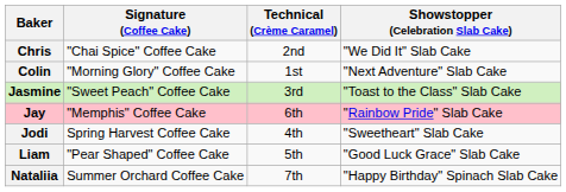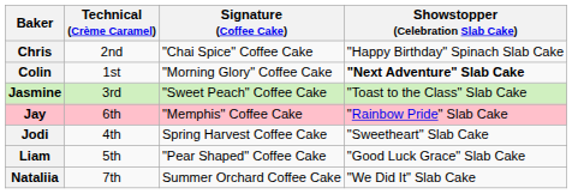 <table class="wikitable sortable" style="text-align:left;">
 <tr>
 <th scope="col">Baker</th>
+<th scope="col">Technical<br><small>(<a href='#'>Crème Caramel</a>)</small></th>
 <th scope="col" class="unsortable">Signature<br><small>(<a href='#'>Coffee Cake</a>)</small></th>
-<th scope="col">Technical<br><small>(<a href='#'>Crème Caramel</a>)</small></th>
 <th scope="col" class="unsortable">Showstopper<br><small>(Celebration <a href='#'>Slab Cake</a>)</small></th>
 </tr>
 <tr>
 <th scope="row">Chris</th>
+<td align="center">2nd</td>
 <td>"Chai Spice" Coffee Cake</td>
-<td align="center">2nd</td>
-<td>"We Did It" Slab Cake</td>
+<td>"Happy Birthday" Spinach Slab Cake</td>
 </tr>
 <tr>
 <th scope="row">Colin</th>
+<td align="center">1st</td>
 <td>"Morning Glory" Coffee Cake</td>
-<td align="center">1st</td>
-<td>"Next Adventure" Slab Cake</td>
+<td><strong>"Next Adventure" Slab Cake</strong></td>
 </tr>
 <tr style="background:#d0f0c0;">
 <th scope="row" style="background:#d0f0c0;">Jasmine</th>
+<td align="center">3rd</td>
 <td>"Sweet Peach" Coffee Cake</td>
-<td align="center">3rd</td>
 <td>"Toast to the Class" Slab Cake</td>
 </tr>
 <tr style="background:pink">
 <th scope="row" style="background:pink">Jay</th>
+<td align="center">6th</td>
 <td>"Memphis" Coffee Cake</td>
-<td align="center">6th</td>
 <td>"<a href='#'>Rainbow Pride</a>" Slab Cake</td>
 </tr>
 <tr>
 <th scope="row">Jodi</th>
+<td align="center">4th</td>
 <td>Spring Harvest Coffee Cake</td>
-<td align="center">4th</td>
 <td>"Sweetheart" Slab Cake</td>
 </tr>
 <tr>
 <th scope="row">Liam</th>
+<td align="center">5th</td>
 <td>"Pear Shaped" Coffee Cake</td>
-<td align="center">5th</td>
 <td>"Good Luck Grace" Slab Cake</td>
 </tr>
 <tr>
 <th scope="row">Nataliia</th>
+<td align="center">7th</td>
 <td>Summer Orchard Coffee Cake</td>
-<td align="center">7th</td>
-<td>"Happy Birthday" Spinach Slab Cake</td>
+<td>"We Did It" Slab Cake</td>
 </tr>
 </table>
